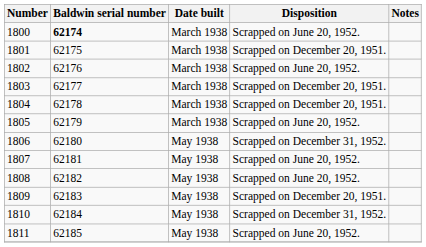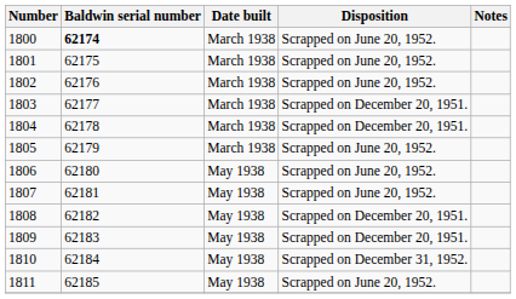 <table class="wikitable">
 <tr>
 <th>Number</th>
 <th>Baldwin serial number</th>
 <th>Date built</th>
 <th>Disposition</th>
 <th>Notes</th>
 </tr>
 <tr>
 <td>1800</td>
 <td><strong>62174</strong></td>
 <td>March 1938</td>
 <td>Scrapped on June 20, 1952.</td>
 <td></td>
 </tr>
 <tr>
 <td>1801</td>
 <td>62175</td>
 <td>March 1938</td>
-<td>Scrapped on December 20, 1951.</td>
+<td>Scrapped on June 20, 1952.</td>
 <td></td>
 </tr>
 <tr>
 <td>1802</td>
 <td>62176</td>
 <td>March 1938</td>
 <td>Scrapped on June 20, 1952.</td>
 <td></td>
 </tr>
 <tr>
 <td>1803</td>
 <td>62177</td>
 <td>March 1938</td>
 <td>Scrapped on December 20, 1951.</td>
 <td></td>
 </tr>
 <tr>
 <td>1804</td>
 <td>62178</td>
 <td>March 1938</td>
 <td>Scrapped on December 20, 1951.</td>
 <td></td>
 </tr>
 <tr>
 <td>1805</td>
 <td>62179</td>
 <td>March 1938</td>
 <td>Scrapped on June 20, 1952.</td>
 <td></td>
 </tr>
 <tr>
 <td>1806</td>
 <td>62180</td>
 <td>May 1938</td>
-<td>Scrapped on December 31, 1952.</td>
+<td>Scrapped on June 20, 1952.</td>
 <td></td>
 </tr>
 <tr>
 <td>1807</td>
 <td>62181</td>
 <td>May 1938</td>
 <td>Scrapped on June 20, 1952.</td>
 <td></td>
 </tr>
 <tr>
 <td>1808</td>
 <td>62182</td>
 <td>May 1938</td>
-<td>Scrapped on June 20, 1952.</td>
+<td>Scrapped on December 20, 1951.</td>
 <td></td>
 </tr>
 <tr>
 <td>1809</td>
 <td>62183</td>
 <td>May 1938</td>
 <td>Scrapped on December 20, 1951.</td>
 <td></td>
 </tr>
 <tr>
 <td>1810</td>
 <td>62184</td>
 <td>May 1938</td>
 <td>Scrapped on December 31, 1952.</td>
 <td></td>
 </tr>
 <tr>
 <td>1811</td>
 <td>62185</td>
 <td>May 1938</td>
 <td>Scrapped on June 20, 1952.</td>
 <td></td>
 </tr>
 <tr>
 </tr>
 </table>
